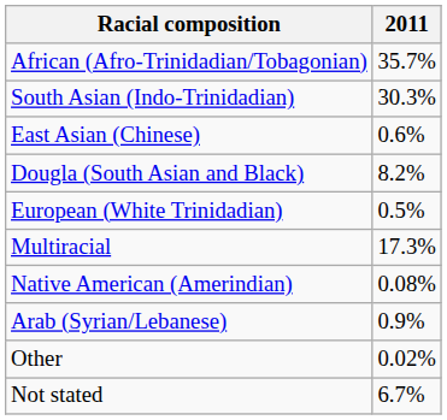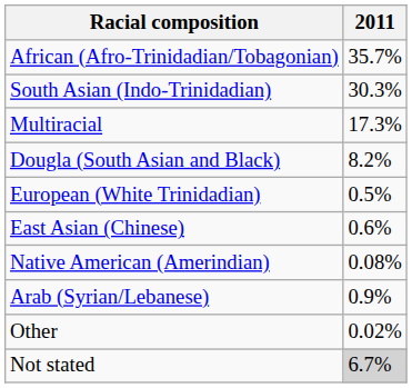 <table class="wikitable sortable collapsible" style="font-size: 90%;">
 <tr>
 <th>Racial composition</th>
 <th>2011</th>
 </tr>
 <tr>
 <td><a href='#'>African (Afro-Trinidadian/Tobagonian)</a></td>
 <td>35.7%</td>
 </tr>
 <tr>
 <td><a href='#'>South Asian (Indo-Trinidadian)</a></td>
 <td>30.3%</td>
 </tr>
 <tr>
-<td><a href='#'>East Asian (Chinese)</a></td>
-<td>0.6%</td>
+<td><a href='#'>Multiracial</a></td>
+<td>17.3%</td>
 </tr>
 <tr>
 <td><a href='#'>Dougla (South Asian and Black)</a></td>
 <td>8.2%</td>
 </tr>
 <tr>
 <td><a href='#'>European (White Trinidadian)</a></td>
 <td>0.5%</td>
 </tr>
 <tr>
-<td><a href='#'>Multiracial</a></td>
-<td>17.3%</td>
+<td><a href='#'>East Asian (Chinese)</a></td>
+<td>0.6%</td>
 </tr>
 <tr>
 <td><a href='#'>Native American (Amerindian)</a></td>
 <td>0.08%</td>
 </tr>
 <tr>
 <td><a href='#'>Arab (Syrian/Lebanese)</a></td>
 <td>0.9%</td>
 </tr>
 <tr>
 <td>Other</td>
 <td>0.02%</td>
 </tr>
 <tr>
 <td>Not stated</td>
-<td>6.7%</td>
+<td style="background: lightgrey;">6.7%</td>
 </tr>
 </table>
